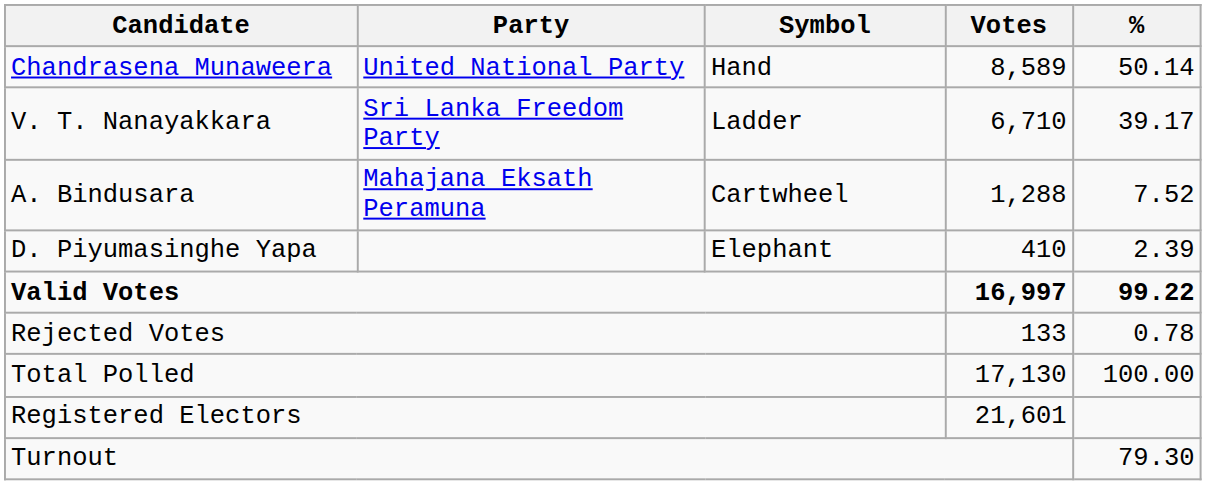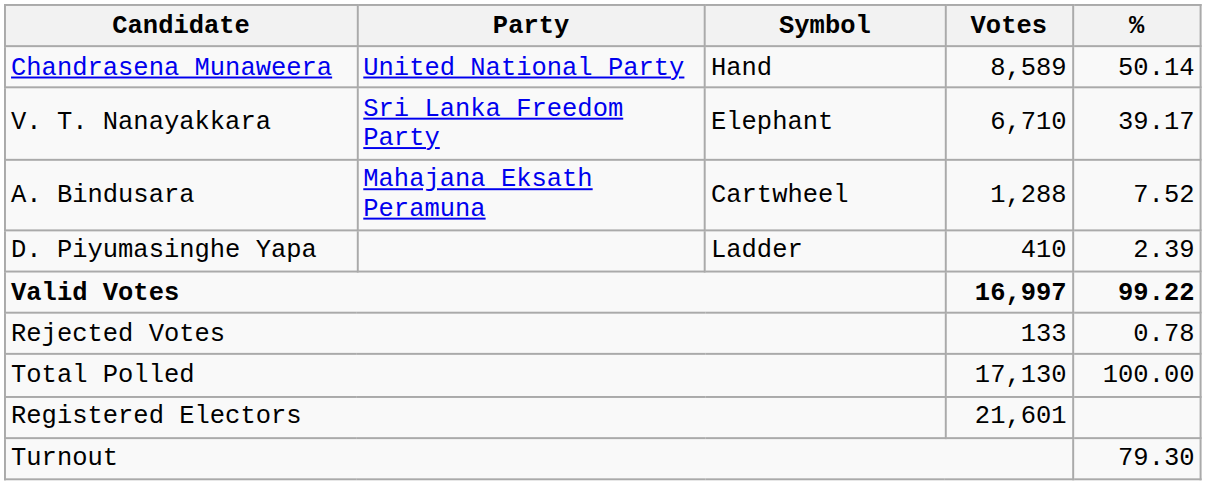 <table class="wikitable" border="1" style="text-align:right;">
 <tr>
 <th align=left width="180">Candidate</th>
 <th align=left width="180">Party</th>
 <th align=left width="120">Symbol</th>
 <th align=left width="60">Votes</th>
 <th align=left width="60">%</th>
 </tr>
 <tr>
 <td align=left><a href='#'>Chandrasena Munaweera</a></td>
 <td align=left><a href='#'>United National Party</a></td>
 <td align=left>Hand</td>
 <td>8,589</td>
 <td>50.14</td>
 </tr>
 <tr>
 <td align=left>V. T. Nanayakkara</td>
 <td align=left><a href='#'>Sri Lanka Freedom Party</a></td>
-<td align=left>Ladder</td>
+<td align=left>Elephant</td>
 <td>6,710</td>
 <td>39.17</td>
 </tr>
 <tr>
 <td align=left>A. Bindusara</td>
 <td align=left><a href='#'>Mahajana Eksath Peramuna</a></td>
 <td align=left>Cartwheel</td>
 <td>1,288</td>
 <td>7.52</td>
 </tr>
 <tr>
 <td align=left>D. Piyumasinghe Yapa</td>
 <td align=left></td>
-<td align=left>Elephant</td>
+<td align=left>Ladder</td>
 <td>410</td>
 <td>2.39</td>
 </tr>
 <tr>
 <td align=left colspan=3><strong>Valid Votes</strong></td>
 <td><strong>16,997</strong></td>
 <td><strong>99.22</strong></td>
 </tr>
 <tr>
 <td align=left colspan=3>Rejected Votes</td>
 <td>133</td>
 <td>0.78</td>
 </tr>
 <tr>
 <td align=left colspan=3>Total Polled</td>
 <td>17,130</td>
 <td>100.00</td>
 </tr>
 <tr>
 <td align=left colspan=3>Registered Electors</td>
 <td>21,601</td>
 <td></td>
 </tr>
 <tr>
 <td align=left colspan=4>Turnout</td>
 <td>79.30</td>
 </tr>
 </table>
